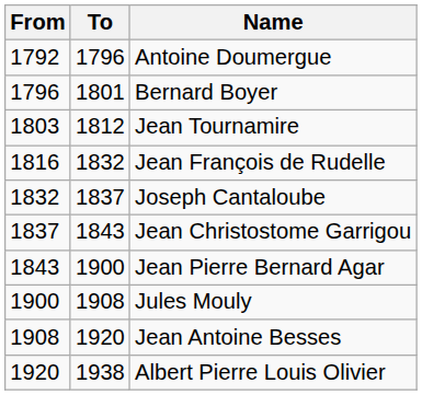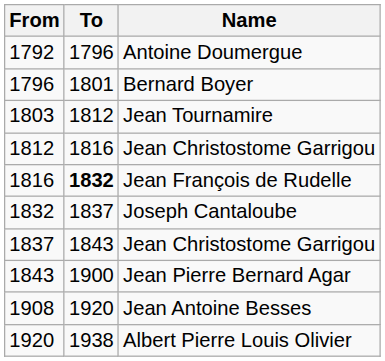 <table class="wikitable">
 <tr>
 <th>From</th>
 <th>To</th>
 <th>Name</th>
 </tr>
 <tr>
 <td>1792</td>
 <td>1796</td>
 <td>Antoine Doumergue</td>
 </tr>
 <tr>
 <td>1796</td>
 <td>1801</td>
 <td>Bernard Boyer</td>
 </tr>
 <tr>
 <td>1803</td>
 <td>1812</td>
 <td>Jean Tournamire</td>
 </tr>
 <tr>
+<td>1812</td>
 <td>1816</td>
-<td>1832</td>
+<td>Jean Christostome Garrigou</td>
+</tr>
+<tr>
+<td>1816</td>
+<td><strong>1832</strong></td>
 <td>Jean François de Rudelle</td>
 </tr>
 <tr>
 <td>1832</td>
 <td>1837</td>
 <td>Joseph Cantaloube</td>
 </tr>
 <tr>
 <td>1837</td>
 <td>1843</td>
 <td>Jean Christostome Garrigou</td>
 </tr>
 <tr>
 <td>1843</td>
 <td>1900</td>
 <td>Jean Pierre Bernard Agar</td>
 </tr>
 <tr>
-<td>1900</td>
-<td>1908</td>
-<td>Jules Mouly</td>
-</tr>
-<tr>
 <td>1908</td>
 <td>1920</td>
 <td>Jean Antoine Besses</td>
 </tr>
 <tr>
 <td>1920</td>
 <td>1938</td>
 <td>Albert Pierre Louis Olivier</td>
 </tr>
 </table>
